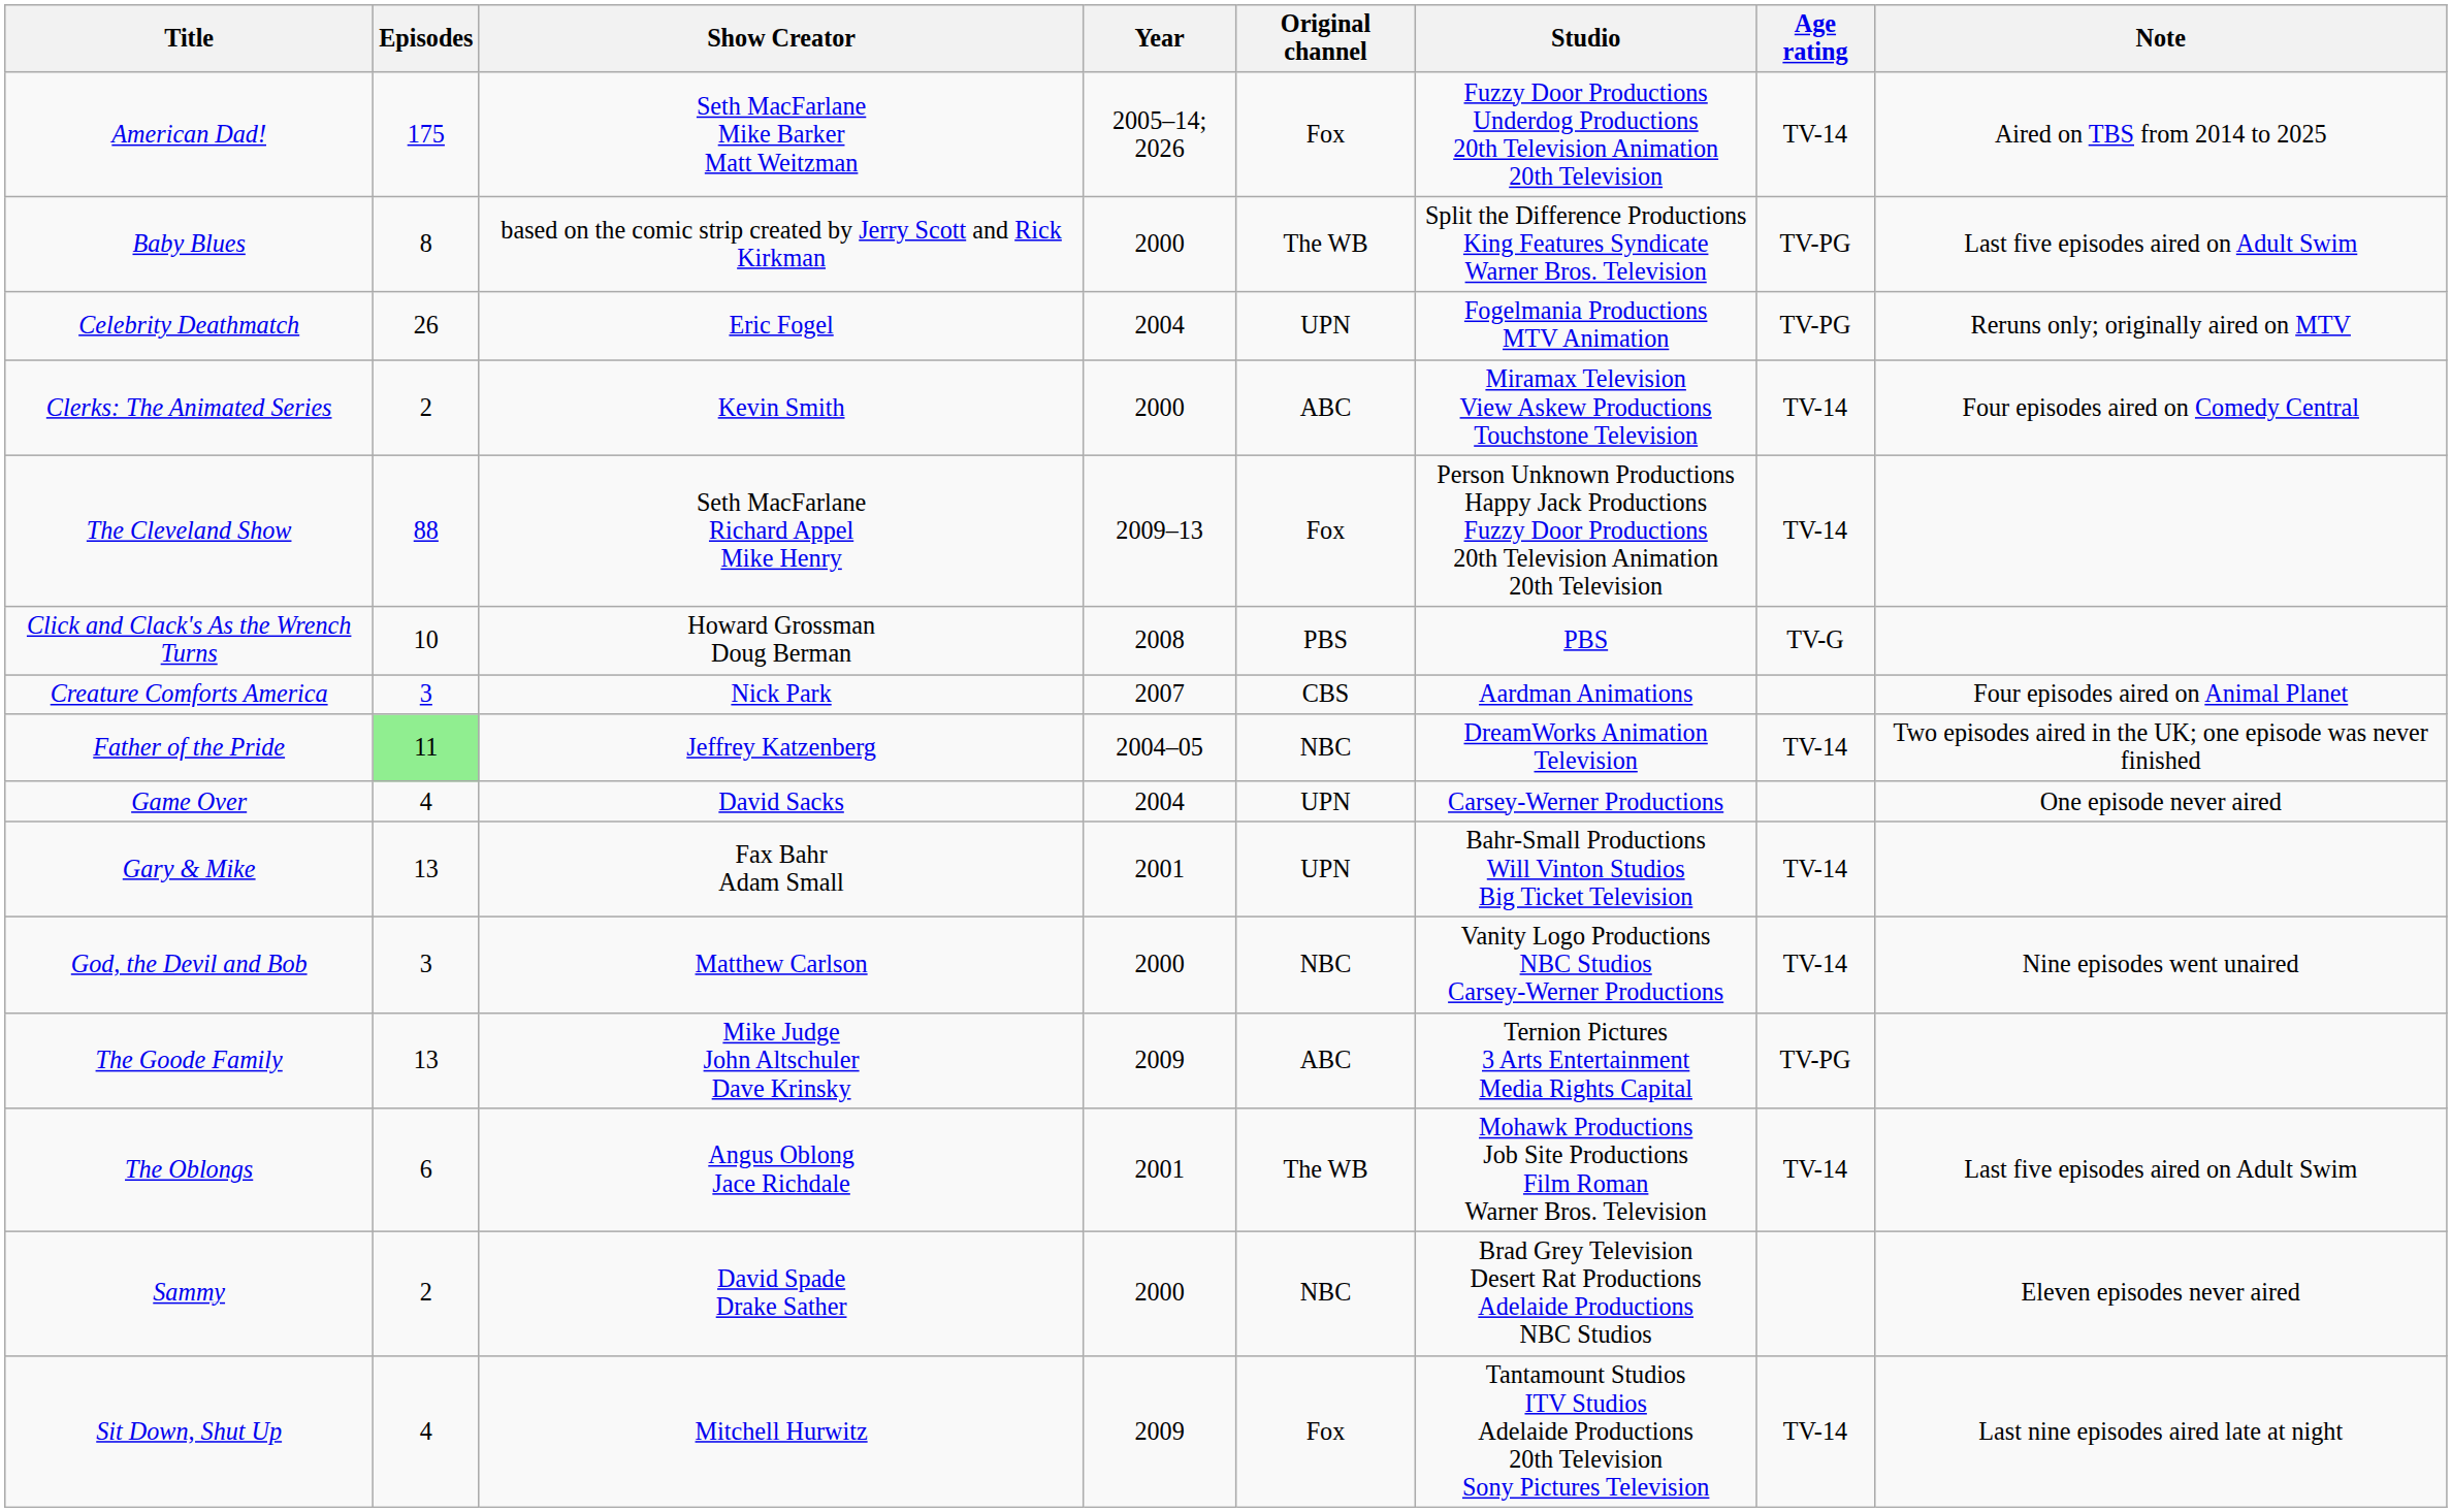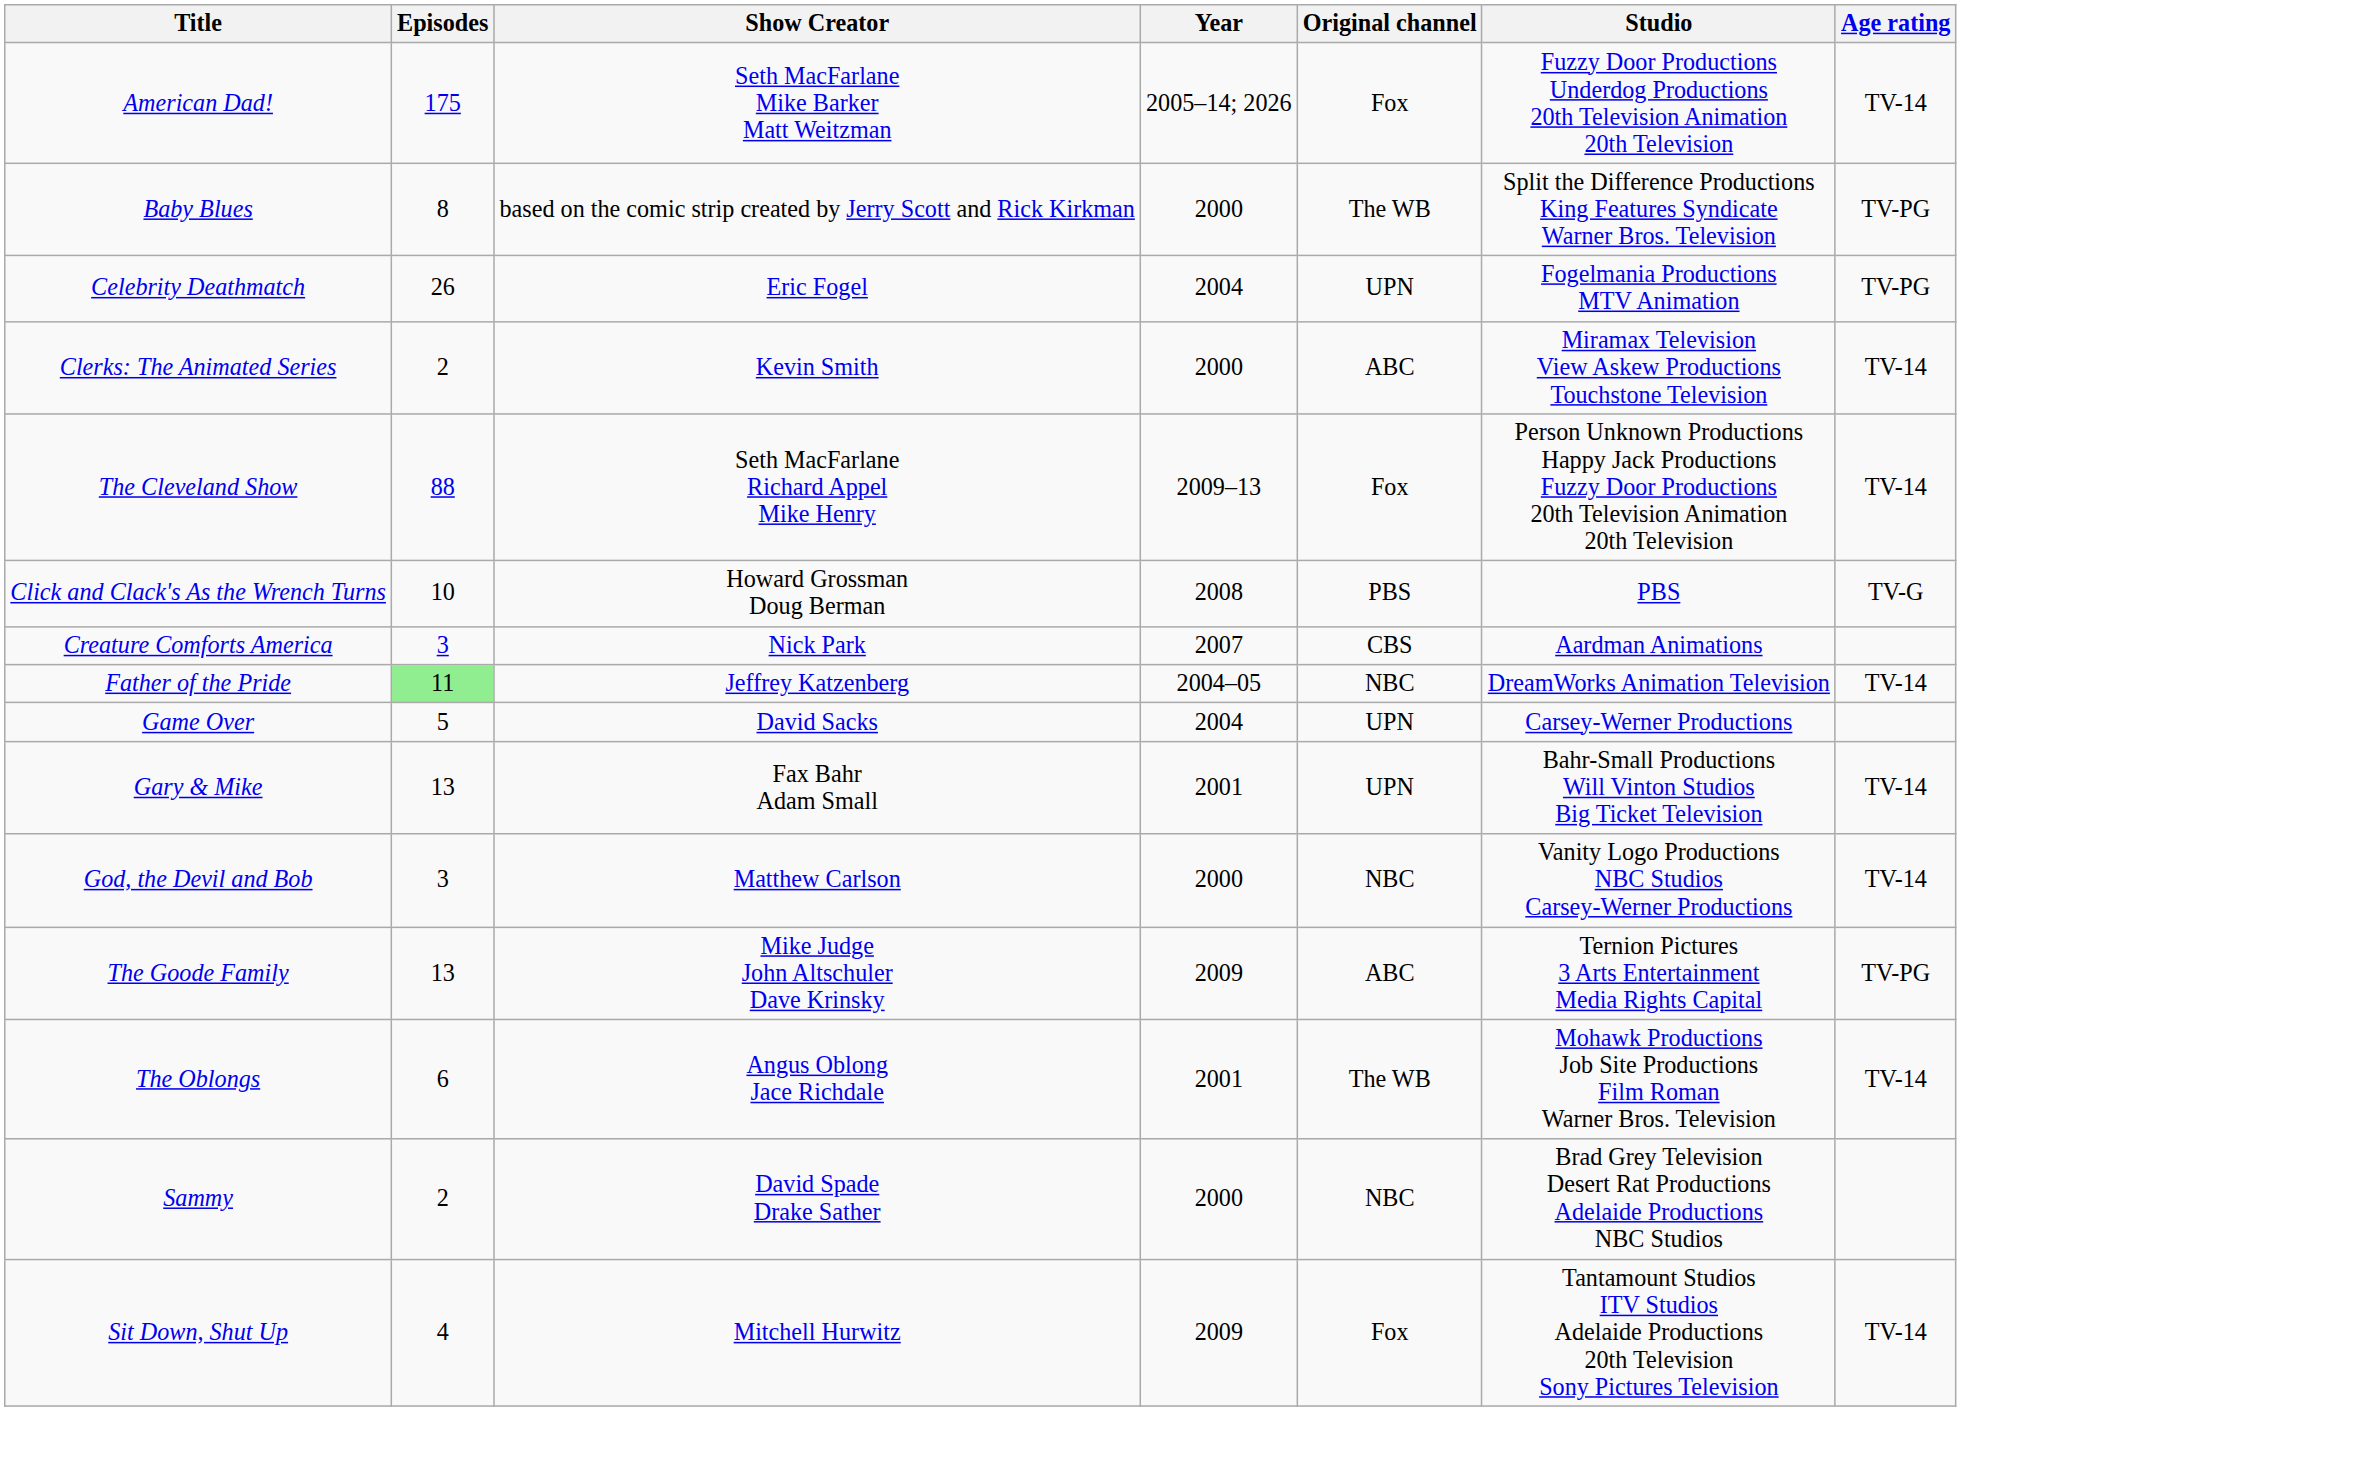 <table style="text-align:center;" class="wikitable sortable">
 <tr>
 <th scope="col">Title</th>
 <th scope="col">Episodes</th>
 <th scope="col">Show Creator</th>
 <th scope="col">Year</th>
 <th scope="col">Original channel</th>
 <th scope="col">Studio</th>
 <th scope= "col"><a href='#'>Age rating</a></th>
-<th scope= "col">Note</th>
 </tr>
 <tr>
 <td><em><a href='#'>American Dad!</a></em></td>
 <td><a href='#'>175</a></td>
 <td><a href='#'>Seth MacFarlane</a><br><a href='#'>Mike Barker</a><br><a href='#'>Matt Weitzman</a></td>
 <td>2005–14; 2026</td>
 <td>Fox</td>
 <td><a href='#'>Fuzzy Door Productions</a><br><a href='#'>Underdog Productions</a><br><a href='#'>20th Television Animation</a><br><a href='#'>20th Television</a></td>
 <td>TV-14</td>
-<td>Aired on <a href='#'>TBS</a> from 2014 to 2025</td>
 </tr>
 <tr>
 <td><em><a href='#'>Baby Blues</a></em></td>
 <td>8</td>
 <td>based on the comic strip created by <a href='#'>Jerry Scott</a> and <a href='#'>Rick Kirkman</a></td>
 <td>2000</td>
 <td>The WB</td>
 <td>Split the Difference Productions<br><a href='#'>King Features Syndicate</a><br><a href='#'>Warner Bros. Television</a></td>
 <td>TV-PG</td>
-<td>Last five episodes aired on <a href='#'>Adult Swim</a></td>
 </tr>
 <tr>
 <td><em><a href='#'>Celebrity Deathmatch</a></em></td>
 <td>26</td>
 <td><a href='#'>Eric Fogel</a></td>
 <td>2004</td>
 <td>UPN</td>
 <td><a href='#'>Fogelmania Productions</a><br><a href='#'>MTV Animation</a></td>
 <td>TV-PG</td>
-<td>Reruns only; originally aired on <a href='#'>MTV</a></td>
 </tr>
 <tr>
 <td><em><a href='#'>Clerks: The Animated Series</a></em></td>
 <td>2</td>
 <td><a href='#'>Kevin Smith</a></td>
 <td>2000</td>
 <td>ABC</td>
 <td><a href='#'>Miramax Television</a><br><a href='#'>View Askew Productions</a><br><a href='#'>Touchstone Television</a></td>
 <td>TV-14</td>
-<td>Four episodes aired on <a href='#'>Comedy Central</a></td>
 </tr>
 <tr>
 <td><em><a href='#'>The Cleveland Show</a></em></td>
 <td><a href='#'>88</a></td>
 <td>Seth MacFarlane<br><a href='#'>Richard Appel</a><br><a href='#'>Mike Henry</a></td>
 <td>2009–13</td>
 <td>Fox</td>
 <td>Person Unknown Productions<br>Happy Jack Productions<br><a href='#'>Fuzzy Door Productions</a><br>20th Television Animation<br>20th Television</td>
 <td>TV-14</td>
-<td></td>
 </tr>
 <tr>
 <td><em><a href='#'>Click and Clack's As the Wrench Turns</a></em></td>
 <td>10</td>
 <td>Howard Grossman<br>Doug Berman</td>
 <td>2008</td>
 <td>PBS</td>
 <td><a href='#'>PBS</a></td>
 <td>TV-G</td>
-<td></td>
 </tr>
 <tr>
 <td><em><a href='#'>Creature Comforts America</a></em></td>
 <td><a href='#'>3</a></td>
 <td><a href='#'>Nick Park</a></td>
 <td>2007</td>
 <td>CBS</td>
 <td><a href='#'>Aardman Animations</a></td>
 <td></td>
-<td>Four episodes aired on <a href='#'>Animal Planet</a></td>
 </tr>
 <tr>
 <td><em><a href='#'>Father of the Pride</a></em></td>
 <td style="background: lightgreen;">11</td>
 <td><a href='#'>Jeffrey Katzenberg</a></td>
 <td>2004–05</td>
 <td>NBC</td>
 <td><a href='#'>DreamWorks Animation Television</a></td>
 <td>TV-14</td>
-<td>Two episodes aired in the UK; one episode was never finished</td>
 </tr>
 <tr>
 <td><em><a href='#'>Game Over</a></em></td>
-<td>4</td>
+<td>5</td>
 <td><a href='#'>David Sacks</a></td>
 <td>2004</td>
 <td>UPN</td>
 <td><a href='#'>Carsey-Werner Productions</a></td>
 <td></td>
-<td>One episode never aired</td>
 </tr>
 <tr>
 <td><em><a href='#'>Gary & Mike</a></em></td>
 <td>13</td>
 <td>Fax Bahr<br>Adam Small</td>
 <td>2001</td>
 <td>UPN</td>
 <td>Bahr-Small Productions<br><a href='#'>Will Vinton Studios</a><br><a href='#'>Big Ticket Television</a></td>
 <td>TV-14</td>
-<td></td>
 </tr>
 <tr>
 <td><em><a href='#'>God, the Devil and Bob</a></em></td>
 <td>3</td>
 <td><a href='#'>Matthew Carlson</a></td>
 <td>2000</td>
 <td>NBC</td>
 <td>Vanity Logo Productions<br><a href='#'>NBC Studios</a><br><a href='#'>Carsey-Werner Productions</a></td>
 <td>TV-14</td>
-<td>Nine episodes went unaired</td>
 </tr>
 <tr>
 <td><em><a href='#'>The Goode Family</a></em></td>
 <td>13</td>
 <td><a href='#'>Mike Judge</a><br><a href='#'>John Altschuler</a><br><a href='#'>Dave Krinsky</a></td>
 <td>2009</td>
 <td>ABC</td>
 <td>Ternion Pictures<br><a href='#'>3 Arts Entertainment</a><br><a href='#'>Media Rights Capital</a></td>
 <td>TV-PG</td>
-<td></td>
 </tr>
 <tr>
 <td><em><a href='#'>The Oblongs</a></em></td>
 <td>6</td>
 <td><a href='#'>Angus Oblong</a><br><a href='#'>Jace Richdale</a></td>
 <td>2001</td>
 <td>The WB</td>
 <td><a href='#'>Mohawk Productions</a><br>Job Site Productions<br><a href='#'>Film Roman</a><br>Warner Bros. Television</td>
 <td>TV-14</td>
-<td>Last five episodes aired on Adult Swim</td>
 </tr>
 <tr>
 <td><em><a href='#'>Sammy</a></em></td>
 <td>2</td>
 <td><a href='#'>David Spade</a><br><a href='#'>Drake Sather</a></td>
 <td>2000</td>
 <td>NBC</td>
 <td>Brad Grey Television<br>Desert Rat Productions<br><a href='#'>Adelaide Productions</a><br>NBC Studios</td>
 <td></td>
-<td>Eleven episodes never aired</td>
 </tr>
 <tr>
 <td><em><a href='#'>Sit Down, Shut Up</a></em></td>
 <td>4</td>
 <td><a href='#'>Mitchell Hurwitz</a></td>
 <td>2009</td>
 <td>Fox</td>
 <td>Tantamount Studios<br><a href='#'>ITV Studios</a><br>Adelaide Productions<br>20th Television<br><a href='#'>Sony Pictures Television</a></td>
 <td>TV-14</td>
-<td>Last nine episodes aired late at night</td>
 </tr>
 </table>
